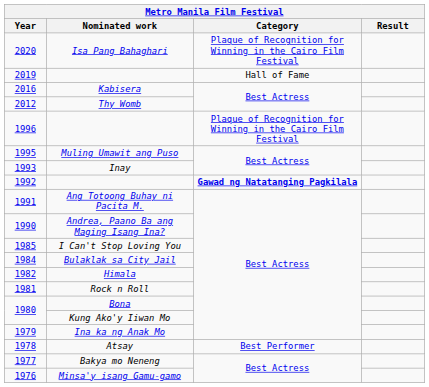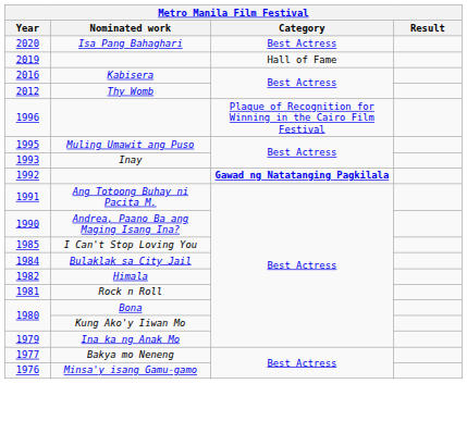 <table width="70%" class="wikitable sortable">
 <tr>
 <th colspan="4" align="center"><a href='#'>Metro Manila Film Festival</a></th>
 </tr>
 <tr>
 <th width="10%">Year</th>
 <th width="35%">Nominated work</th>
 <th width="40%">Category</th>
 <th width="15%">Result</th>
 </tr>
 <tr>
 <td align="center"><a href='#'>2020</a></td>
 <td align="center"><em><a href='#'>Isa Pang Bahaghari</a></em></td>
-<td align="center"><a href='#'>Plaque of Recognition for Winning in the Cairo Film Festival</a></td>
+<td align="center"><a href='#'>Best Actress</a></td>
 <td></td>
 </tr>
 <tr>
 <td align="center"><a href='#'>2019</a></td>
 <td align="center"></td>
 <td align="center">Hall of Fame</td>
 <td></td>
 </tr>
 <tr>
 <td align="center"><a href='#'>2016</a></td>
 <td align="center"><em><a href='#'>Kabisera</a></em></td>
 <td rowspan=2 align="center"><a href='#'>Best Actress</a></td>
 <td></td>
 </tr>
 <tr>
 <td align="center"><a href='#'>2012</a></td>
 <td align="center"><em><a href='#'>Thy Womb</a></em></td>
 <td></td>
 </tr>
 <tr>
 <td align="center"><a href='#'>1996</a></td>
 <td align="center"></td>
 <td align="center"><a href='#'>Plaque of Recognition for Winning in the Cairo Film Festival</a></td>
 <td></td>
 </tr>
 <tr>
 <td align="center"><a href='#'>1995</a></td>
 <td align="center"><em><a href='#'>Muling Umawit ang Puso</a></em></td>
 <td rowspan=2 align="center"><a href='#'>Best Actress</a></td>
 <td></td>
 </tr>
 <tr>
 <td align="center"><a href='#'>1993</a></td>
 <td align="center"><em>Inay</em></td>
 <td></td>
 </tr>
 <tr>
 <td align="center"><a href='#'>1992</a></td>
 <td align="center"></td>
 <td align="center"><strong><a href='#'>Gawad ng Natatanging Pagkilala</a></strong></td>
 <td></td>
 </tr>
 <tr>
 <td align="center"><a href='#'>1991</a></td>
 <td align="center"><em><a href='#'>Ang Totoong Buhay ni Pacita M.</a></em></td>
 <td align="center" rowspan=9><a href='#'>Best Actress</a></td>
 <td></td>
 </tr>
 <tr>
 <td align="center"><a href='#'>1990</a></td>
 <td align="center"><em><a href='#'>Andrea, Paano Ba ang Maging Isang Ina?</a></em></td>
 <td></td>
 </tr>
 <tr>
 <td align="center"><a href='#'>1985</a></td>
 <td align="center"><em>I Can't Stop Loving You</em></td>
 <td></td>
 </tr>
 <tr>
 <td align="center"><a href='#'>1984</a></td>
 <td align="center"><em><a href='#'>Bulaklak sa City Jail</a></em></td>
 <td></td>
 </tr>
 <tr>
 <td align="center"><a href='#'>1982</a></td>
 <td align="center"><em><a href='#'>Himala</a></em></td>
 <td></td>
 </tr>
 <tr>
 <td align="center"><a href='#'>1981</a></td>
 <td align="center"><em>Rock n Roll</em></td>
 <td></td>
 </tr>
 <tr>
 <td rowspan=2 align="center"><a href='#'>1980</a></td>
 <td align="center"><em><a href='#'>Bona</a></em></td>
 <td></td>
 </tr>
 <tr>
 <td align="center"><em>Kung Ako'y Iiwan Mo</em></td>
 <td></td>
 </tr>
 <tr>
 <td align="center"><a href='#'>1979</a></td>
 <td align="center"><em><a href='#'>Ina ka ng Anak Mo</a></em></td>
 <td></td>
 </tr>
 <tr>
-<td align="center"><a href='#'>1978</a></td>
-<td align="center"><em>Atsay</em></td>
-<td align="center"><a href='#'>Best Performer</a></td>
-<td></td>
-</tr>
-<tr>
 <td align="center"><a href='#'>1977</a></td>
 <td align="center"><em>Bakya mo Neneng</em></td>
 <td align="center" rowspan=2><a href='#'>Best Actress</a></td>
 <td></td>
 </tr>
 <tr>
 <td align="center"><a href='#'>1976</a></td>
 <td align="center"><em><a href='#'>Minsa'y isang Gamu-gamo</a></em></td>
 <td></td>
 </tr>
 </table>
